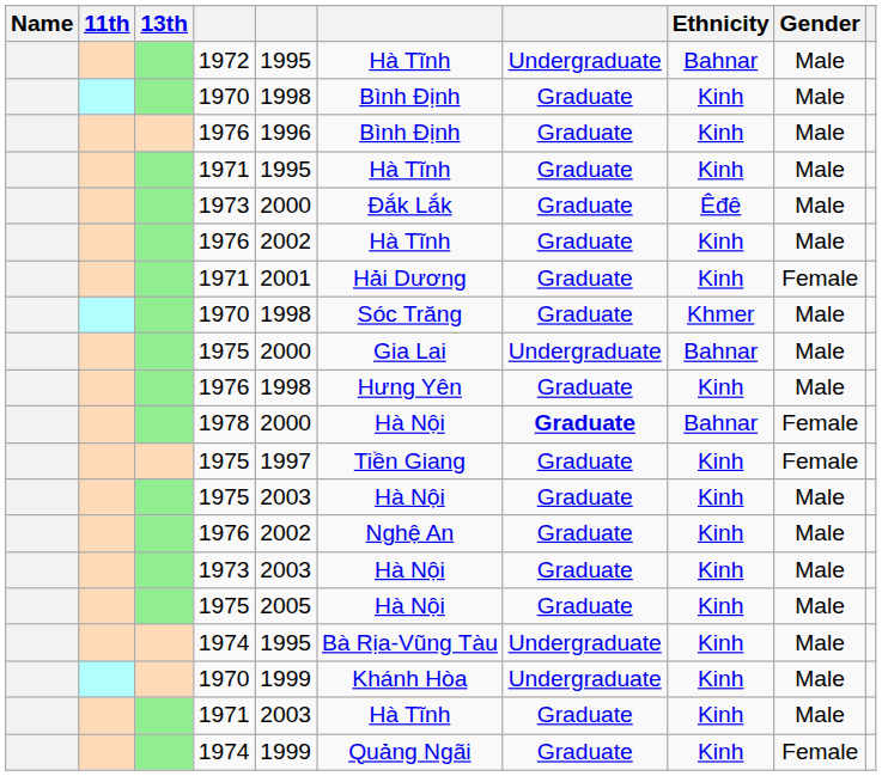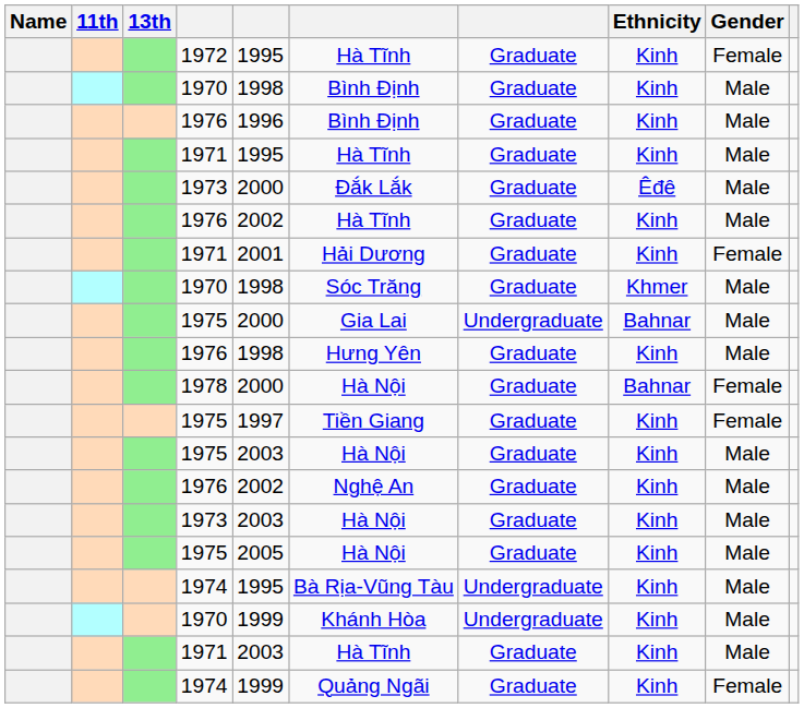 <table class="wikitable sortable" style=text-align:center>
 <tr>
 <th scope="col">Name</th>
 <th scope="col"><a href='#'>11th</a></th>
 <th scope="col"><a href='#'>13th</a></th>
 <th scope="col"></th>
 <th scope="col"></th>
 <th scope="col"></th>
 <th scope="col"></th>
 <th scope="col">Ethnicity</th>
 <th scope="col">Gender</th>
 <th scope="col" class="unsortable"></th>
 </tr>
 <tr>
 <th align="center" scope="row" style="font-weight:normal;"></th>
 <td bgcolor = PeachPuff></td>
 <td bgcolor = LightGreen></td>
 <td>1972</td>
 <td>1995</td>
 <td><a href='#'>Hà Tĩnh</a></td>
-<td><a href='#'>Undergraduate</a></td>
-<td><a href='#'>Bahnar</a></td>
-<td>Male</td>
+<td><a href='#'>Graduate</a></td>
+<td><a href='#'>Kinh</a></td>
+<td>Female</td>
 <td></td>
 </tr>
 <tr>
 <th align="center" scope="row" style="font-weight:normal;"></th>
 <td bgcolor = #B2FFFF></td>
 <td bgcolor = LightGreen></td>
 <td>1970</td>
 <td>1998</td>
 <td><a href='#'>Bình Định</a></td>
 <td><a href='#'>Graduate</a></td>
 <td><a href='#'>Kinh</a></td>
 <td>Male</td>
 <td></td>
 </tr>
 <tr>
 <th align="center" scope="row" style="font-weight:normal;"></th>
 <td bgcolor = PeachPuff></td>
 <td bgcolor = PeachPuff></td>
 <td>1976</td>
 <td>1996</td>
 <td><a href='#'>Bình Định</a></td>
 <td><a href='#'>Graduate</a></td>
 <td><a href='#'>Kinh</a></td>
 <td>Male</td>
 <td></td>
 </tr>
 <tr>
 <th align="center" scope="row" style="font-weight:normal;"></th>
 <td bgcolor = PeachPuff></td>
 <td bgcolor = LightGreen></td>
 <td>1971</td>
 <td>1995</td>
 <td><a href='#'>Hà Tĩnh</a></td>
 <td><a href='#'>Graduate</a></td>
 <td><a href='#'>Kinh</a></td>
 <td>Male</td>
 <td></td>
 </tr>
 <tr>
 <th align="center" scope="row" style="font-weight:normal;"></th>
 <td bgcolor = PeachPuff></td>
 <td bgcolor = LightGreen></td>
 <td>1973</td>
 <td>2000</td>
 <td><a href='#'>Đắk Lắk</a></td>
 <td><a href='#'>Graduate</a></td>
 <td><a href='#'>Êđê</a></td>
 <td>Male</td>
 <td></td>
 </tr>
 <tr>
 <th align="center" scope="row" style="font-weight:normal;"></th>
 <td bgcolor = PeachPuff></td>
 <td bgcolor = LightGreen></td>
 <td>1976</td>
 <td>2002</td>
 <td><a href='#'>Hà Tĩnh</a></td>
 <td><a href='#'>Graduate</a></td>
 <td><a href='#'>Kinh</a></td>
 <td>Male</td>
 <td></td>
 </tr>
 <tr>
 <th align="center" scope="row" style="font-weight:normal;"></th>
 <td bgcolor = PeachPuff></td>
 <td bgcolor = LightGreen></td>
 <td>1971</td>
 <td>2001</td>
 <td><a href='#'>Hải Dương</a></td>
 <td><a href='#'>Graduate</a></td>
 <td><a href='#'>Kinh</a></td>
 <td>Female</td>
 <td></td>
 </tr>
 <tr>
 <th align="center" scope="row" style="font-weight:normal;"></th>
 <td bgcolor = #B2FFFF></td>
 <td bgcolor = LightGreen></td>
 <td>1970</td>
 <td>1998</td>
 <td><a href='#'>Sóc Trăng</a></td>
 <td><a href='#'>Graduate</a></td>
 <td><a href='#'>Khmer</a></td>
 <td>Male</td>
 <td></td>
 </tr>
 <tr>
 <th align="center" scope="row" style="font-weight:normal;"></th>
 <td bgcolor = PeachPuff></td>
 <td bgcolor = LightGreen></td>
 <td>1975</td>
 <td>2000</td>
 <td><a href='#'>Gia Lai</a></td>
 <td><a href='#'>Undergraduate</a></td>
 <td><a href='#'>Bahnar</a></td>
 <td>Male</td>
 <td></td>
 </tr>
 <tr>
 <th align="center" scope="row" style="font-weight:normal;"></th>
 <td bgcolor = PeachPuff></td>
 <td bgcolor = LightGreen></td>
 <td>1976</td>
 <td>1998</td>
 <td><a href='#'>Hưng Yên</a></td>
 <td><a href='#'>Graduate</a></td>
 <td><a href='#'>Kinh</a></td>
 <td>Male</td>
 <td></td>
 </tr>
 <tr>
 <th align="center" scope="row" style="font-weight:normal;"></th>
 <td bgcolor = PeachPuff></td>
 <td bgcolor = LightGreen></td>
 <td>1978</td>
 <td>2000</td>
 <td><a href='#'>Hà Nội</a></td>
-<td><strong><a href='#'>Graduate</a></strong></td>
+<td><a href='#'>Graduate</a></td>
 <td><a href='#'>Bahnar</a></td>
 <td>Female</td>
 <td></td>
 </tr>
 <tr>
 <th align="center" scope="row" style="font-weight:normal;"></th>
 <td bgcolor = PeachPuff></td>
 <td bgcolor = PeachPuff></td>
 <td>1975</td>
 <td>1997</td>
 <td><a href='#'>Tiền Giang</a></td>
 <td><a href='#'>Graduate</a></td>
 <td><a href='#'>Kinh</a></td>
 <td>Female</td>
 <td></td>
 </tr>
 <tr>
 <th align="center" scope="row" style="font-weight:normal;"></th>
 <td bgcolor = PeachPuff></td>
 <td bgcolor = LightGreen></td>
 <td>1975</td>
 <td>2003</td>
 <td><a href='#'>Hà Nội</a></td>
 <td><a href='#'>Graduate</a></td>
 <td><a href='#'>Kinh</a></td>
 <td>Male</td>
 <td></td>
 </tr>
 <tr>
 <th align="center" scope="row" style="font-weight:normal;"></th>
 <td bgcolor = PeachPuff></td>
 <td bgcolor = LightGreen></td>
 <td>1976</td>
 <td>2002</td>
 <td><a href='#'>Nghệ An</a></td>
 <td><a href='#'>Graduate</a></td>
 <td><a href='#'>Kinh</a></td>
 <td>Male</td>
 <td></td>
 </tr>
 <tr>
 <th align="center" scope="row" style="font-weight:normal;"></th>
 <td bgcolor = PeachPuff></td>
 <td bgcolor = LightGreen></td>
 <td>1973</td>
 <td>2003</td>
 <td><a href='#'>Hà Nội</a></td>
 <td><a href='#'>Graduate</a></td>
 <td><a href='#'>Kinh</a></td>
 <td>Male</td>
 <td></td>
 </tr>
 <tr>
 <th align="center" scope="row" style="font-weight:normal;"></th>
 <td bgcolor = PeachPuff></td>
 <td bgcolor = LightGreen></td>
 <td>1975</td>
 <td>2005</td>
 <td><a href='#'>Hà Nội</a></td>
 <td><a href='#'>Graduate</a></td>
 <td><a href='#'>Kinh</a></td>
 <td>Male</td>
 <td></td>
 </tr>
 <tr>
 <th align="center" scope="row" style="font-weight:normal;"></th>
 <td bgcolor = PeachPuff></td>
 <td bgcolor = PeachPuff></td>
 <td>1974</td>
 <td>1995</td>
 <td><a href='#'>Bà Rịa-Vũng Tàu</a></td>
 <td><a href='#'>Undergraduate</a></td>
 <td><a href='#'>Kinh</a></td>
 <td>Male</td>
 <td></td>
 </tr>
 <tr>
 <th align="center" scope="row" style="font-weight:normal;"></th>
 <td bgcolor = #B2FFFF></td>
 <td bgcolor = PeachPuff></td>
 <td>1970</td>
 <td>1999</td>
 <td><a href='#'>Khánh Hòa</a></td>
 <td><a href='#'>Undergraduate</a></td>
 <td><a href='#'>Kinh</a></td>
 <td>Male</td>
 <td></td>
 </tr>
 <tr>
 <th align="center" scope="row" style="font-weight:normal;"></th>
 <td bgcolor = PeachPuff></td>
 <td bgcolor = LightGreen></td>
 <td>1971</td>
 <td>2003</td>
 <td><a href='#'>Hà Tĩnh</a></td>
 <td><a href='#'>Graduate</a></td>
 <td><a href='#'>Kinh</a></td>
 <td>Male</td>
 <td></td>
 </tr>
 <tr>
 <th align="center" scope="row" style="font-weight:normal;"></th>
 <td bgcolor = PeachPuff></td>
 <td bgcolor = LightGreen></td>
 <td>1974</td>
 <td>1999</td>
 <td><a href='#'>Quảng Ngãi</a></td>
 <td><a href='#'>Graduate</a></td>
 <td><a href='#'>Kinh</a></td>
 <td>Female</td>
 <td></td>
 </tr>
 </table>
